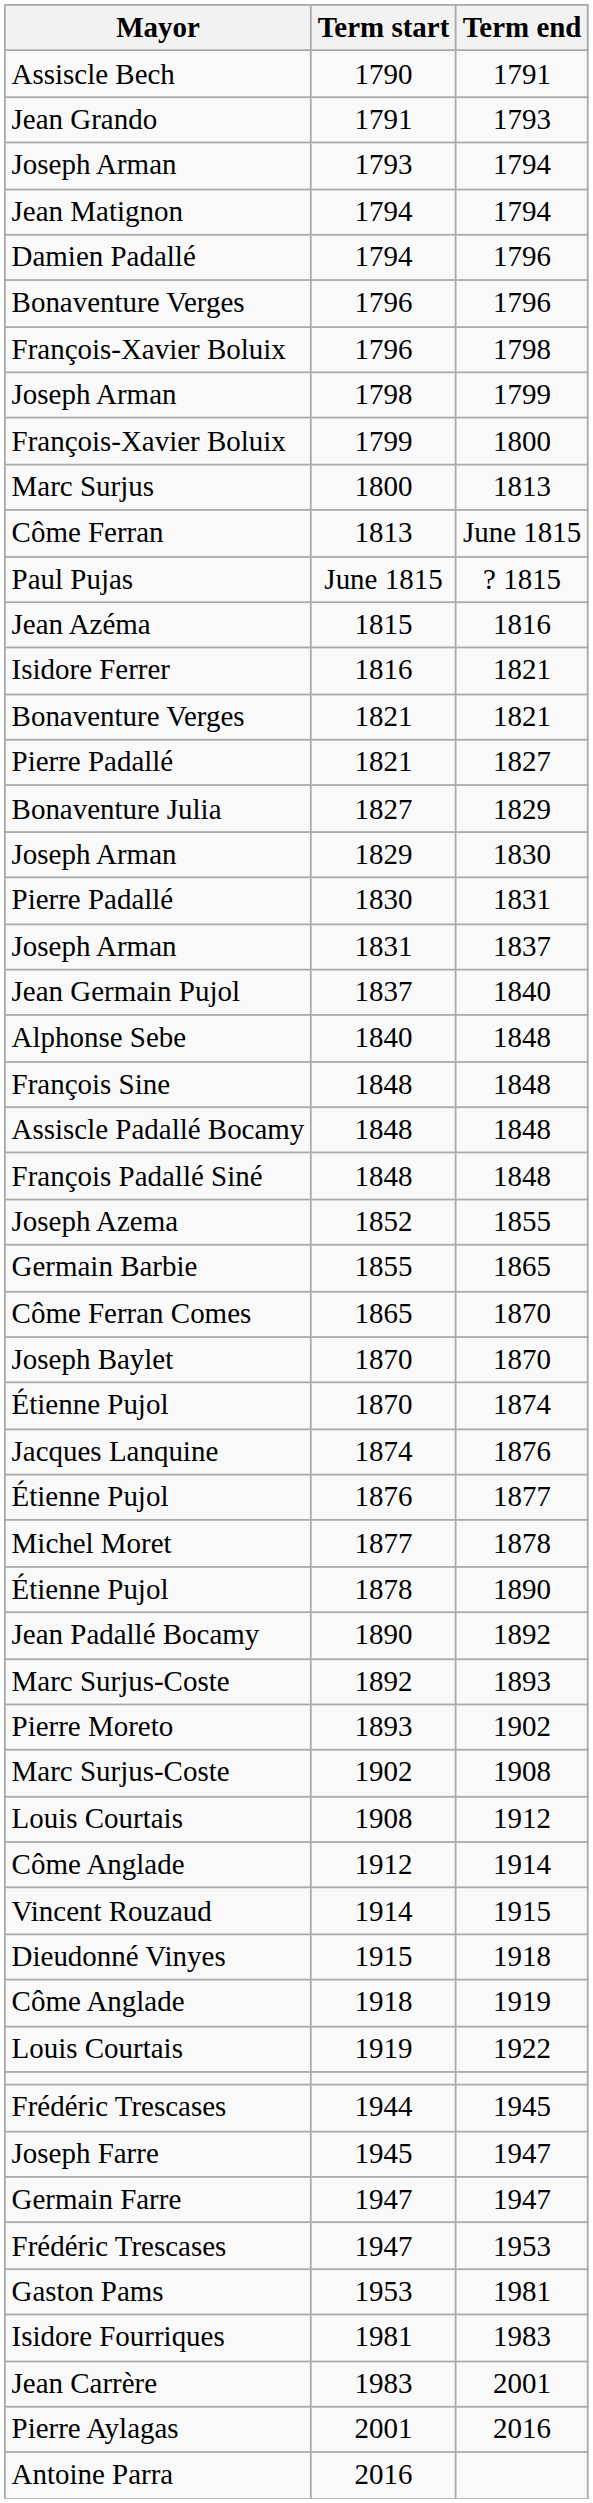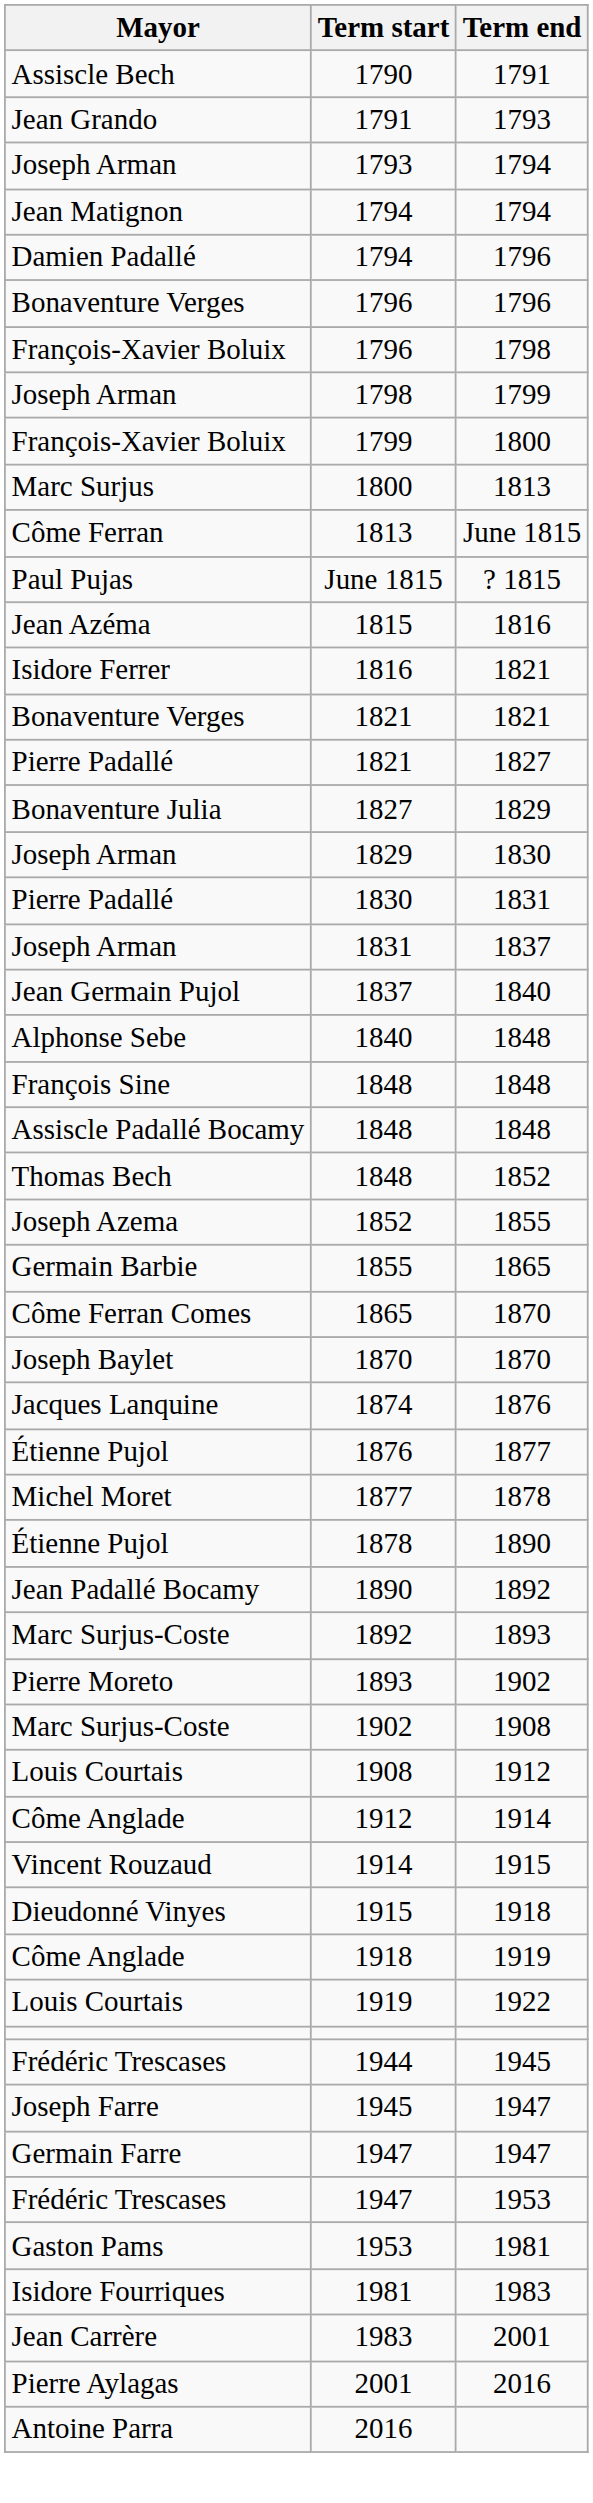 <table class="wikitable">
 <tr>
 <th>Mayor</th>
 <th>Term start</th>
 <th>Term end</th>
 </tr>
 <tr>
 <td>Assiscle Bech</td>
 <td align=center>1790</td>
 <td align=center>1791</td>
 </tr>
 <tr>
 <td>Jean Grando</td>
 <td align=center>1791</td>
 <td align=center>1793</td>
 </tr>
 <tr>
 <td>Joseph Arman</td>
 <td align=center>1793</td>
 <td align=center>1794</td>
 </tr>
 <tr>
 <td>Jean Matignon</td>
 <td align=center>1794</td>
 <td align=center>1794</td>
 </tr>
 <tr>
 <td>Damien Padallé</td>
 <td align=center>1794</td>
 <td align=center>1796</td>
 </tr>
 <tr>
 <td>Bonaventure Verges</td>
 <td align=center>1796</td>
 <td align=center>1796</td>
 </tr>
 <tr>
 <td>François-Xavier Boluix</td>
 <td align=center>1796</td>
 <td align=center>1798</td>
 </tr>
 <tr>
 <td>Joseph Arman</td>
 <td align=center>1798</td>
 <td align=center>1799</td>
 </tr>
 <tr>
 <td>François-Xavier Boluix</td>
 <td align=center>1799</td>
 <td align=center>1800</td>
 </tr>
 <tr>
 <td>Marc Surjus</td>
 <td align=center>1800</td>
 <td align=center>1813</td>
 </tr>
 <tr>
 <td>Côme Ferran</td>
 <td align=center>1813</td>
 <td align=center>June 1815</td>
 </tr>
 <tr>
 <td>Paul Pujas</td>
 <td align=center>June 1815</td>
 <td align=center>? 1815</td>
 </tr>
 <tr>
 <td>Jean Azéma</td>
 <td align=center>1815</td>
 <td align=center>1816</td>
 </tr>
 <tr>
 <td>Isidore Ferrer</td>
 <td align=center>1816</td>
 <td align=center>1821</td>
 </tr>
 <tr>
 <td>Bonaventure Verges</td>
 <td align=center>1821</td>
 <td align=center>1821</td>
 </tr>
 <tr>
 <td>Pierre Padallé</td>
 <td align=center>1821</td>
 <td align=center>1827</td>
 </tr>
 <tr>
 <td>Bonaventure Julia</td>
 <td align=center>1827</td>
 <td align=center>1829</td>
 </tr>
 <tr>
 <td>Joseph Arman</td>
 <td align=center>1829</td>
 <td align=center>1830</td>
 </tr>
 <tr>
 <td>Pierre Padallé</td>
 <td align=center>1830</td>
 <td align=center>1831</td>
 </tr>
 <tr>
 <td>Joseph Arman</td>
 <td align=center>1831</td>
 <td align=center>1837</td>
 </tr>
 <tr>
 <td>Jean Germain Pujol</td>
 <td align=center>1837</td>
 <td align=center>1840</td>
 </tr>
 <tr>
 <td>Alphonse Sebe</td>
 <td align=center>1840</td>
 <td align=center>1848</td>
 </tr>
 <tr>
 <td>François Sine</td>
 <td align=center>1848</td>
 <td align=center>1848</td>
 </tr>
 <tr>
 <td>Assiscle Padallé Bocamy</td>
 <td align=center>1848</td>
 <td align=center>1848</td>
 </tr>
 <tr>
-<td>François Padallé Siné</td>
+<td>Thomas Bech</td>
 <td align=center>1848</td>
-<td align=center>1848</td>
+<td align=center>1852</td>
 </tr>
 <tr>
 <td>Joseph Azema</td>
 <td align=center>1852</td>
 <td align=center>1855</td>
 </tr>
 <tr>
 <td>Germain Barbie</td>
 <td align=center>1855</td>
 <td align=center>1865</td>
 </tr>
 <tr>
 <td>Côme Ferran Comes</td>
 <td align=center>1865</td>
 <td align=center>1870</td>
 </tr>
 <tr>
 <td>Joseph Baylet</td>
 <td align=center>1870</td>
 <td align=center>1870</td>
-</tr>
-<tr>
-<td>Étienne Pujol</td>
-<td align=center>1870</td>
-<td align=center>1874</td>
 </tr>
 <tr>
 <td>Jacques Lanquine</td>
 <td align=center>1874</td>
 <td align=center>1876</td>
 </tr>
 <tr>
 <td>Étienne Pujol</td>
 <td align=center>1876</td>
 <td align=center>1877</td>
 </tr>
 <tr>
 <td>Michel Moret</td>
 <td align=center>1877</td>
 <td align=center>1878</td>
 </tr>
 <tr>
 <td>Étienne Pujol</td>
 <td align=center>1878</td>
 <td align=center>1890</td>
 </tr>
 <tr>
 <td>Jean Padallé Bocamy</td>
 <td align=center>1890</td>
 <td align=center>1892</td>
 </tr>
 <tr>
 <td>Marc Surjus-Coste</td>
 <td align=center>1892</td>
 <td align=center>1893</td>
 </tr>
 <tr>
 <td>Pierre Moreto</td>
 <td align=center>1893</td>
 <td align=center>1902</td>
 </tr>
 <tr>
 <td>Marc Surjus-Coste</td>
 <td align=center>1902</td>
 <td align=center>1908</td>
 </tr>
 <tr>
 <td>Louis Courtais</td>
 <td align=center>1908</td>
 <td align=center>1912</td>
 </tr>
 <tr>
 <td>Côme Anglade</td>
 <td align=center>1912</td>
 <td align=center>1914</td>
 </tr>
 <tr>
 <td>Vincent Rouzaud</td>
 <td align=center>1914</td>
 <td align=center>1915</td>
 </tr>
 <tr>
 <td>Dieudonné Vinyes</td>
 <td align=center>1915</td>
 <td align=center>1918</td>
 </tr>
 <tr>
 <td>Côme Anglade</td>
 <td align=center>1918</td>
 <td align=center>1919</td>
 </tr>
 <tr>
 <td>Louis Courtais</td>
 <td align=center>1919</td>
 <td align=center>1922</td>
 </tr>
 <tr>
 <td></td>
 <td align=center></td>
 <td align=center></td>
 </tr>
 <tr>
 <td>Frédéric Trescases</td>
 <td align=center>1944</td>
 <td align=center>1945</td>
 </tr>
 <tr>
 <td>Joseph Farre</td>
 <td align=center>1945</td>
 <td align=center>1947</td>
 </tr>
 <tr>
 <td>Germain Farre</td>
 <td align=center>1947</td>
 <td align=center>1947</td>
 </tr>
 <tr>
 <td>Frédéric Trescases</td>
 <td align=center>1947</td>
 <td align=center>1953</td>
 </tr>
 <tr>
 <td>Gaston Pams</td>
 <td align=center>1953</td>
 <td align=center>1981</td>
 </tr>
 <tr>
 <td>Isidore Fourriques</td>
 <td align=center>1981</td>
 <td align=center>1983</td>
 </tr>
 <tr>
 <td>Jean Carrère</td>
 <td align=center>1983</td>
 <td align=center>2001</td>
 </tr>
 <tr>
 <td>Pierre Aylagas</td>
 <td align=center>2001</td>
 <td align=center>2016</td>
 </tr>
 <tr>
 <td>Antoine Parra</td>
 <td align=center>2016</td>
 <td align=center></td>
 </tr>
 </table>
